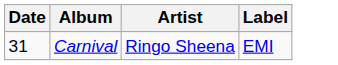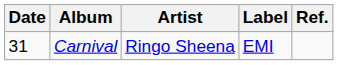 <table class="wikitable">
 <tr>
 <th>Date</th>
 <th>Album</th>
 <th>Artist</th>
 <th>Label</th>
+<th>Ref.</th>
 </tr>
 <tr>
 <td>31</td>
 <td><em><a href='#'>Carnival</a></em></td>
 <td><a href='#'>Ringo Sheena</a></td>
 <td><a href='#'>EMI</a></td>
+<td></td>
 </tr>
 </table>
